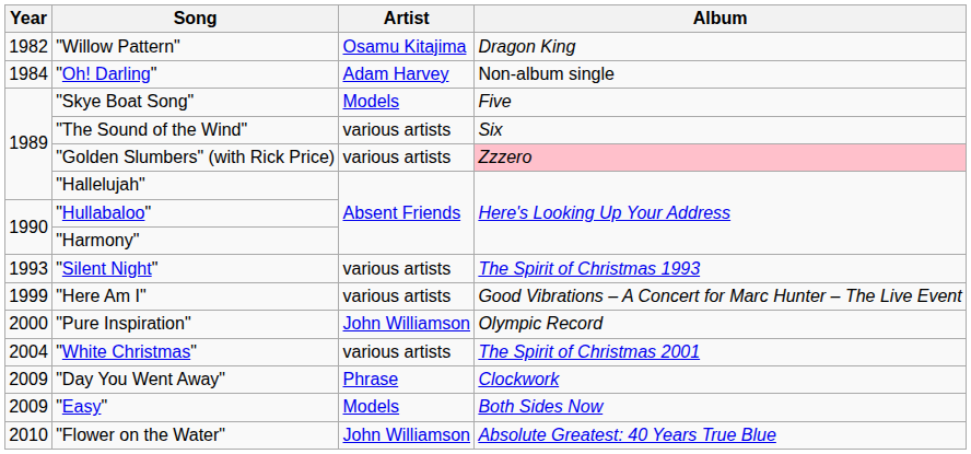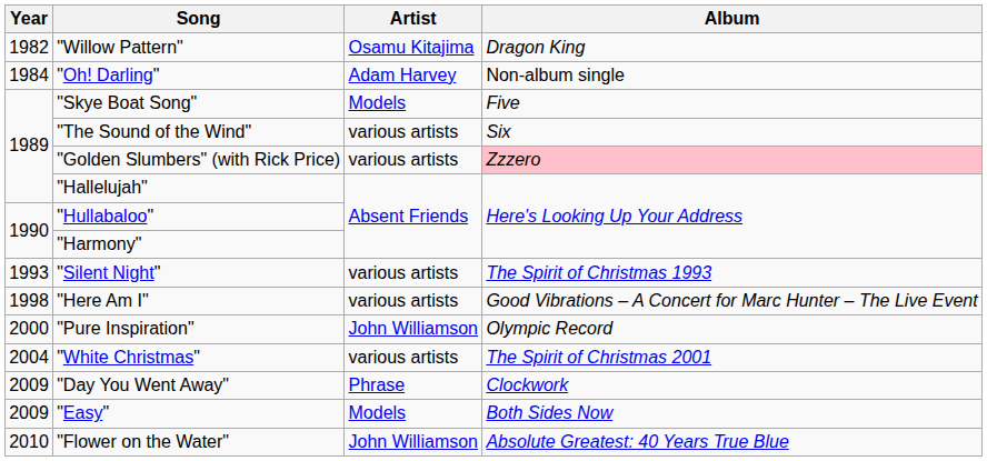 <table class="wikitable">
 <tr>
 <th align="center">Year</th>
 <th align="center">Song</th>
 <th align="center">Artist</th>
 <th align="center">Album</th>
 </tr>
 <tr>
 <td align="center">1982</td>
 <td>"Willow Pattern"</td>
 <td><a href='#'>Osamu Kitajima</a></td>
 <td><em>Dragon King</em></td>
 </tr>
 <tr>
 <td>1984</td>
 <td>"<a href='#'>Oh! Darling</a>"</td>
 <td><a href='#'>Adam Harvey</a></td>
 <td>Non-album single</td>
 </tr>
 <tr>
 <td align="center" rowspan=4>1989</td>
 <td>"Skye Boat Song"</td>
 <td><a href='#'>Models</a></td>
 <td><em>Five</em></td>
 </tr>
 <tr>
 <td>"The Sound of the Wind"</td>
 <td>various artists</td>
 <td><em>Six</em></td>
 </tr>
 <tr>
 <td>"Golden Slumbers" (with Rick Price)</td>
 <td>various artists</td>
 <td style="background: pink;"><em>Zzzero</em></td>
 </tr>
 <tr>
 <td>"Hallelujah"</td>
 <td rowspan=3><a href='#'>Absent Friends</a></td>
 <td rowspan=3><em><a href='#'>Here's Looking Up Your Address</a></em></td>
 </tr>
 <tr>
 <td align="center" rowspan=2>1990</td>
 <td align="left">"<a href='#'>Hullabaloo</a>"</td>
 </tr>
 <tr>
 <td align="left">"Harmony"</td>
 </tr>
 <tr>
 <td>1993</td>
 <td>"<a href='#'>Silent Night</a>"</td>
 <td>various artists</td>
 <td><em><a href='#'>The Spirit of Christmas 1993</a></em></td>
 </tr>
 <tr>
-<td>1999</td>
+<td>1998</td>
 <td>"Here Am I"</td>
 <td>various artists</td>
 <td><em>Good Vibrations – A Concert for Marc Hunter – The Live Event</em></td>
 </tr>
 <tr>
 <td>2000</td>
 <td>"Pure Inspiration"</td>
 <td><a href='#'>John Williamson</a></td>
 <td><em>Olympic Record</em></td>
 </tr>
 <tr>
 <td>2004</td>
 <td>"<a href='#'>White Christmas</a>"</td>
 <td>various artists</td>
 <td><em><a href='#'>The Spirit of Christmas 2001</a></em></td>
 </tr>
 <tr>
 <td>2009</td>
 <td>"Day You Went Away"</td>
 <td><a href='#'>Phrase</a></td>
 <td><em><a href='#'>Clockwork</a></em></td>
 </tr>
 <tr>
 <td>2009</td>
 <td>"<a href='#'>Easy</a>"</td>
 <td><a href='#'>Models</a></td>
 <td><em><a href='#'>Both Sides Now</a></em></td>
 </tr>
 <tr>
 <td>2010</td>
 <td>"Flower on the Water"</td>
 <td><a href='#'>John Williamson</a></td>
 <td><em><a href='#'>Absolute Greatest: 40 Years True Blue</a></em></td>
 </tr>
 </table>
